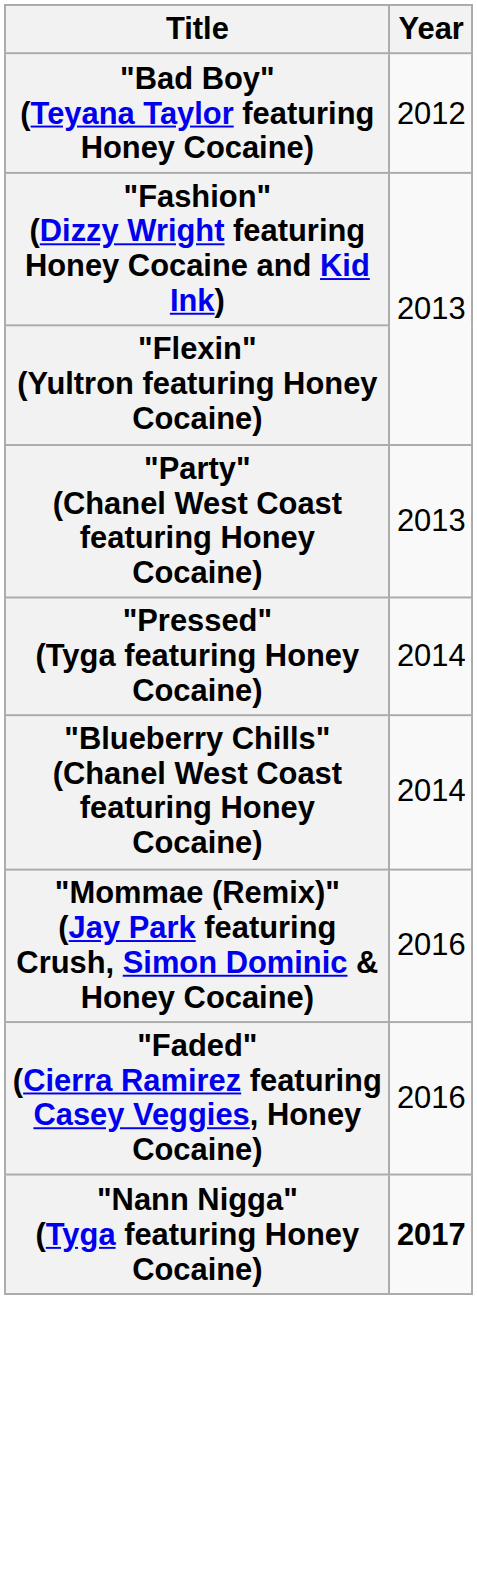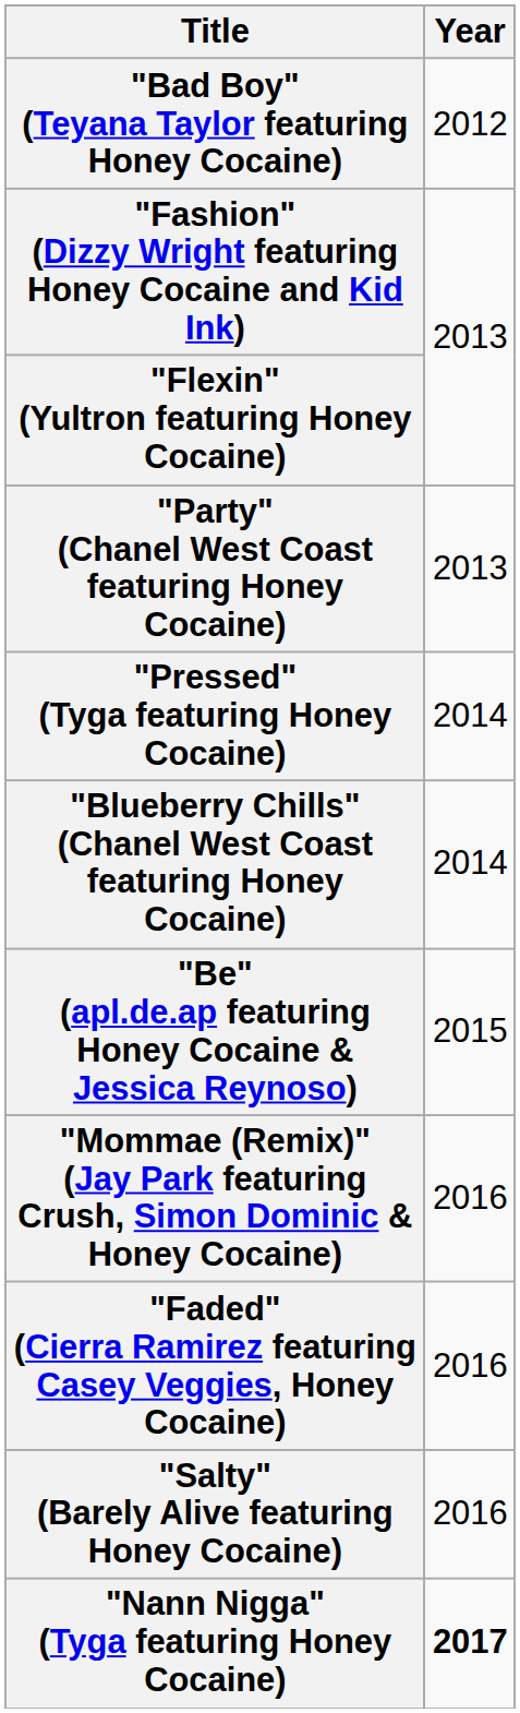 <table class="wikitable plainrowheaders" style="text-align:center;">
 <tr>
 <th scope="col" style="width:12em;">Title</th>
 <th scope="col">Year</th>
 </tr>
 <tr>
 <th scope="row">"Bad Boy"<br><span>(<a href='#'>Teyana Taylor</a> featuring Honey Cocaine)</span></th>
 <td>2012</td>
 </tr>
 <tr>
 <th scope="row">"Fashion"<br><span>(<a href='#'>Dizzy Wright</a> featuring Honey Cocaine and <a href='#'>Kid Ink</a>)</span></th>
 <td rowspan="2">2013</td>
 </tr>
 <tr>
 <th scope="row">"Flexin"<br><span>(Yultron featuring Honey Cocaine)</span></th>
 </tr>
 <tr>
 <th scope="row">"Party"<br><span>(Chanel West Coast featuring Honey Cocaine)</span></th>
 <td>2013</td>
 </tr>
 <tr>
 <th scope="row">"Pressed"<br><span>(Tyga featuring Honey Cocaine)</span></th>
 <td>2014</td>
 </tr>
 <tr>
 <th scope="row">"Blueberry Chills"<br><span>(Chanel West Coast featuring Honey Cocaine)</span></th>
 <td>2014</td>
 </tr>
 <tr>
+<th scope="row">"Be"<br><span>(<a href='#'>apl.de.ap</a> featuring Honey Cocaine & <a href='#'>Jessica Reynoso</a>)</span></th>
+<td>2015</td>
+</tr>
+<tr>
 <th scope="row">"Mommae (Remix)"<br><span>(<a href='#'>Jay Park</a> featuring Crush, <a href='#'>Simon Dominic</a> & Honey Cocaine)</span></th>
 <td>2016</td>
 </tr>
 <tr>
 <th scope="row">"Faded" <br><span>(<a href='#'>Cierra Ramirez</a> featuring  <a href='#'>Casey Veggies</a>, Honey Cocaine)</span></th>
+<td>2016</td>
+</tr>
+<tr>
+<th scope="row">"Salty"<br><span>(Barely Alive featuring Honey Cocaine)</span></th>
 <td>2016</td>
 </tr>
 <tr>
 <th scope="row">"Nann Nigga"<br><span>(<a href='#'>Tyga</a> featuring Honey Cocaine)</span></th>
 <td><strong>2017</strong></td>
 </tr>
 <tr>
 </tr>
 </table>
